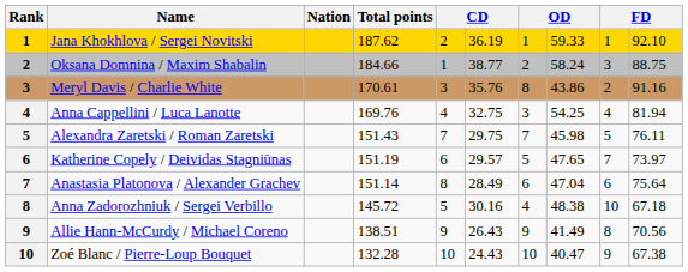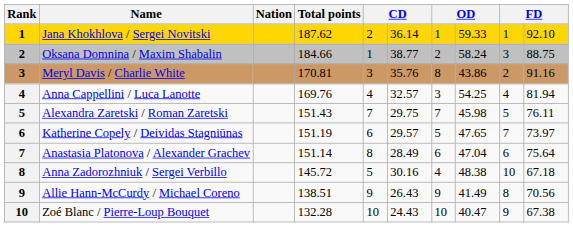 <table class="wikitable">
 <tr>
 <th>Rank</th>
 <th>Name</th>
 <th>Nation</th>
 <th>Total points</th>
 <th colspan="2" width="80px"><a href='#'>CD</a></th>
 <th colspan="2" width="80px"><a href='#'>OD</a></th>
 <th colspan="2" width="80px"><a href='#'>FD</a></th>
 </tr>
 <tr bgcolor="gold">
 <td align="center"><strong>1</strong></td>
 <td><a href='#'>Jana Khokhlova</a> / <a href='#'>Sergei Novitski</a></td>
 <td></td>
 <td>187.62</td>
 <td>2</td>
-<td>36.19</td>
+<td>36.14</td>
 <td>1</td>
 <td>59.33</td>
 <td>1</td>
 <td>92.10</td>
 </tr>
 <tr bgcolor="silver">
 <td align="center"><strong>2</strong></td>
 <td><a href='#'>Oksana Domnina</a> / <a href='#'>Maxim Shabalin</a></td>
 <td></td>
 <td>184.66</td>
 <td>1</td>
 <td>38.77</td>
 <td>2</td>
 <td>58.24</td>
 <td>3</td>
 <td>88.75</td>
 </tr>
 <tr bgcolor="cc9966">
 <td align="center"><strong>3</strong></td>
 <td><a href='#'>Meryl Davis</a> / <a href='#'>Charlie White</a></td>
 <td></td>
-<td>170.61</td>
+<td>170.81</td>
 <td>3</td>
 <td>35.76</td>
 <td>8</td>
 <td>43.86</td>
 <td>2</td>
 <td>91.16</td>
 </tr>
 <tr>
 <th>4</th>
 <td><a href='#'>Anna Cappellini</a> / <a href='#'>Luca Lanotte</a></td>
 <td></td>
 <td>169.76</td>
 <td>4</td>
-<td>32.75</td>
+<td>32.57</td>
 <td>3</td>
 <td>54.25</td>
 <td>4</td>
 <td>81.94</td>
 </tr>
 <tr>
 <th>5</th>
 <td><a href='#'>Alexandra Zaretski</a> / <a href='#'>Roman Zaretski</a></td>
 <td></td>
 <td>151.43</td>
 <td>7</td>
 <td>29.75</td>
 <td>7</td>
 <td>45.98</td>
 <td>5</td>
 <td>76.11</td>
 </tr>
 <tr>
 <th>6</th>
 <td><a href='#'>Katherine Copely</a> / <a href='#'>Deividas Stagniūnas</a></td>
 <td></td>
 <td>151.19</td>
 <td>6</td>
 <td>29.57</td>
 <td>5</td>
 <td>47.65</td>
 <td>7</td>
 <td>73.97</td>
 </tr>
 <tr>
 <th>7</th>
 <td><a href='#'>Anastasia Platonova</a> / <a href='#'>Alexander Grachev</a></td>
 <td></td>
 <td>151.14</td>
 <td>8</td>
 <td>28.49</td>
 <td>6</td>
 <td>47.04</td>
 <td>6</td>
 <td>75.64</td>
 </tr>
 <tr>
 <th>8</th>
 <td><a href='#'>Anna Zadorozhniuk</a> / <a href='#'>Sergei Verbillo</a></td>
 <td></td>
 <td>145.72</td>
 <td>5</td>
 <td>30.16</td>
 <td>4</td>
 <td>48.38</td>
 <td>10</td>
 <td>67.18</td>
 </tr>
 <tr>
 <th>9</th>
 <td><a href='#'>Allie Hann-McCurdy</a> / <a href='#'>Michael Coreno</a></td>
 <td></td>
 <td>138.51</td>
 <td>9</td>
 <td>26.43</td>
 <td>9</td>
 <td>41.49</td>
 <td>8</td>
 <td>70.56</td>
 </tr>
 <tr>
 <th>10</th>
 <td>Zoé Blanc / <a href='#'>Pierre-Loup Bouquet</a></td>
 <td></td>
 <td>132.28</td>
 <td>10</td>
 <td>24.43</td>
 <td>10</td>
 <td>40.47</td>
 <td>9</td>
 <td>67.38</td>
 </tr>
 </table>
